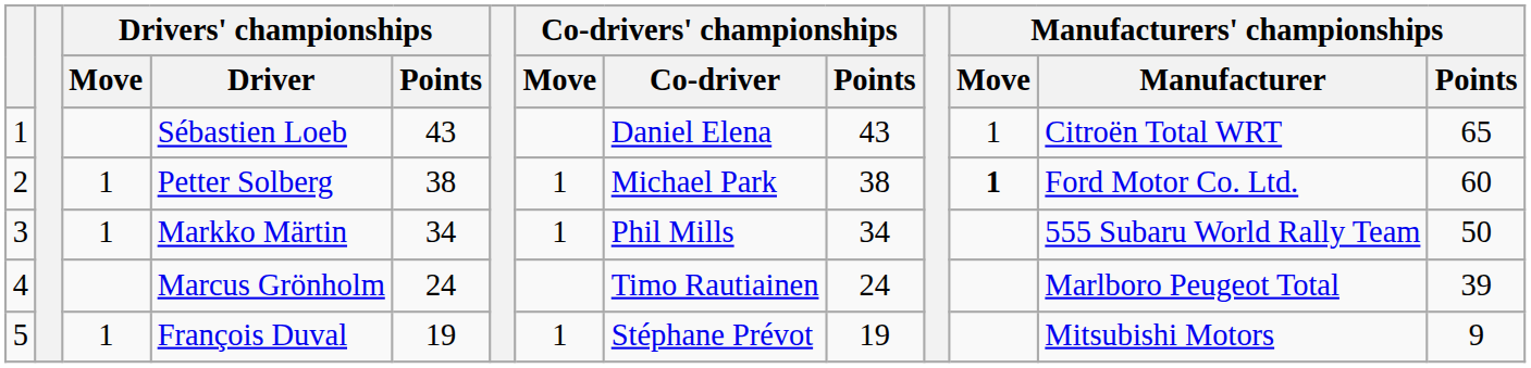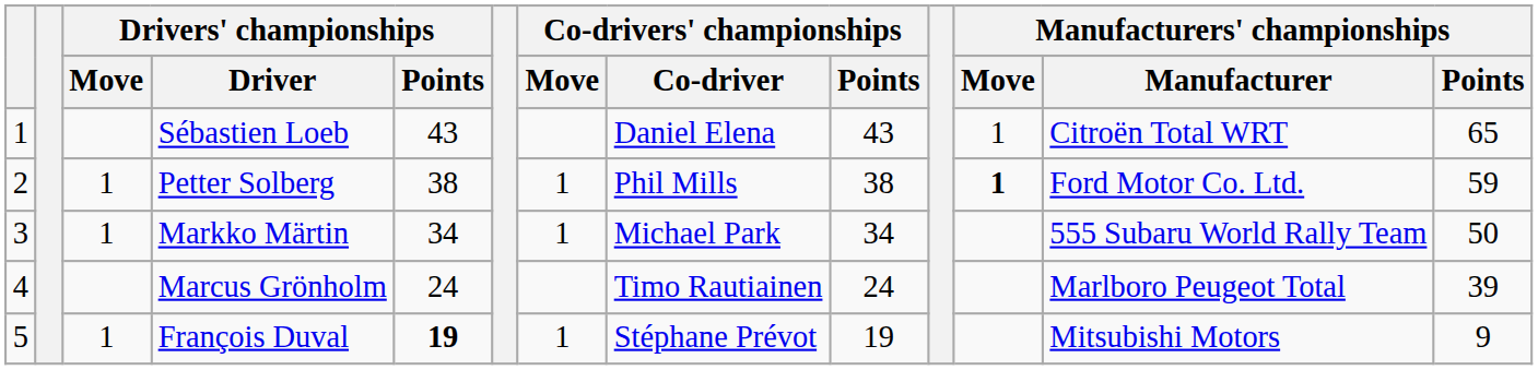 <table class="wikitable" style="font-size:85%;">
 <tr>
 <th rowspan="2"></th>
 <th rowspan="7" style="width:5px;"></th>
 <th colspan="3">Drivers' championships</th>
 <th rowspan="7" style="width:5px;"></th>
 <th colspan="3" nowrap>Co-drivers' championships</th>
 <th rowspan="7" style="width:5px;"></th>
 <th colspan="3" nowrap>Manufacturers' championships</th>
 </tr>
 <tr>
 <th>Move</th>
 <th>Driver</th>
 <th>Points</th>
 <th>Move</th>
 <th>Co-driver</th>
 <th>Points</th>
 <th>Move</th>
 <th>Manufacturer</th>
 <th>Points</th>
 </tr>
 <tr>
 <td align="center">1</td>
 <td align="center"></td>
 <td> <a href='#'>Sébastien Loeb</a></td>
 <td align="center">43</td>
 <td align="center"></td>
 <td> <a href='#'>Daniel Elena</a></td>
 <td align="center">43</td>
 <td align="center"> 1</td>
 <td> <a href='#'>Citroën Total WRT</a></td>
 <td align="center">65</td>
 </tr>
 <tr>
 <td align="center">2</td>
 <td align="center"> 1</td>
 <td> <a href='#'>Petter Solberg</a></td>
 <td align="center">38</td>
 <td align="center"> 1</td>
-<td> <a href='#'>Michael Park</a></td>
+<td> <a href='#'>Phil Mills</a></td>
 <td align="center">38</td>
 <td align="center"><strong> 1</strong></td>
 <td> <a href='#'>Ford Motor Co. Ltd.</a></td>
-<td align="center">60</td>
+<td align="center">59</td>
 </tr>
 <tr>
 <td align="center">3</td>
 <td align="center"> 1</td>
 <td> <a href='#'>Markko Märtin</a></td>
 <td align="center">34</td>
 <td align="center"> 1</td>
-<td> <a href='#'>Phil Mills</a></td>
+<td> <a href='#'>Michael Park</a></td>
 <td align="center">34</td>
 <td align="center"></td>
 <td> <a href='#'>555 Subaru World Rally Team</a></td>
 <td align="center">50</td>
 </tr>
 <tr>
 <td align="center">4</td>
 <td align="center"></td>
 <td> <a href='#'>Marcus Grönholm</a></td>
 <td align="center">24</td>
 <td align="center"></td>
 <td> <a href='#'>Timo Rautiainen</a></td>
 <td align="center">24</td>
 <td align="center"></td>
 <td> <a href='#'>Marlboro Peugeot Total</a></td>
 <td align="center">39</td>
 </tr>
 <tr>
 <td align="center">5</td>
 <td align="center"> 1</td>
 <td> <a href='#'>François Duval</a></td>
-<td align="center">19</td>
+<td align="center"><strong>19</strong></td>
 <td align="center"> 1</td>
 <td> <a href='#'>Stéphane Prévot</a></td>
 <td align="center">19</td>
 <td align="center"></td>
 <td> <a href='#'>Mitsubishi Motors</a></td>
 <td align="center">9</td>
 </tr>
 </table>
